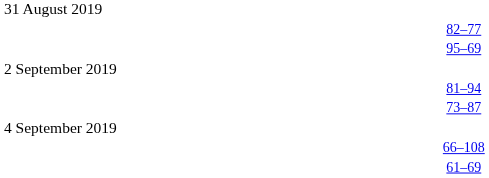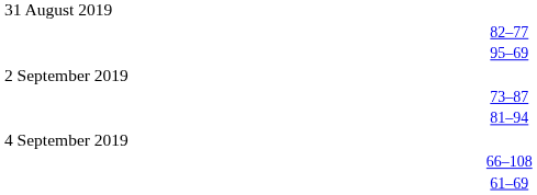 <table style="width:100%;" cellspacing="1">
 <tr>
 <th width=25%></th>
 <th width=2%></th>
 <th width=6%></th>
 <th width=2%></th>
 <th width=25%></th>
 </tr>
 <tr>
 <td>31 August 2019</td>
 </tr>
 <tr style=font-size:90%>
 <td align=right></td>
 <td></td>
 <td align=center><a href='#'>82–77</a></td>
 <td></td>
 <td></td>
 <td></td>
 </tr>
 <tr style=font-size:90%>
 <td align=right></td>
 <td></td>
 <td align=center><a href='#'>95–69</a></td>
 <td></td>
 <td></td>
 <td></td>
 </tr>
 <tr>
 <td>2 September 2019</td>
 </tr>
 <tr style=font-size:90%>
 <td align=right></td>
 <td></td>
-<td align=center><a href='#'>81–94</a></td>
+<td align=center><a href='#'>73–87</a></td>
 <td></td>
 <td></td>
 <td></td>
 </tr>
 <tr style=font-size:90%>
 <td align=right></td>
 <td></td>
-<td align=center><a href='#'>73–87</a></td>
+<td align=center><a href='#'>81–94</a></td>
 <td></td>
 <td></td>
 <td></td>
 </tr>
 <tr>
 <td>4 September 2019</td>
 </tr>
 <tr style=font-size:90%>
 <td align=right></td>
 <td></td>
 <td align=center><a href='#'>66–108</a></td>
 <td></td>
 <td></td>
 <td></td>
 </tr>
 <tr style=font-size:90%>
 <td align=right></td>
 <td></td>
 <td align=center><a href='#'>61–69</a></td>
 <td></td>
 <td></td>
 <td></td>
 </tr>
 </table>
